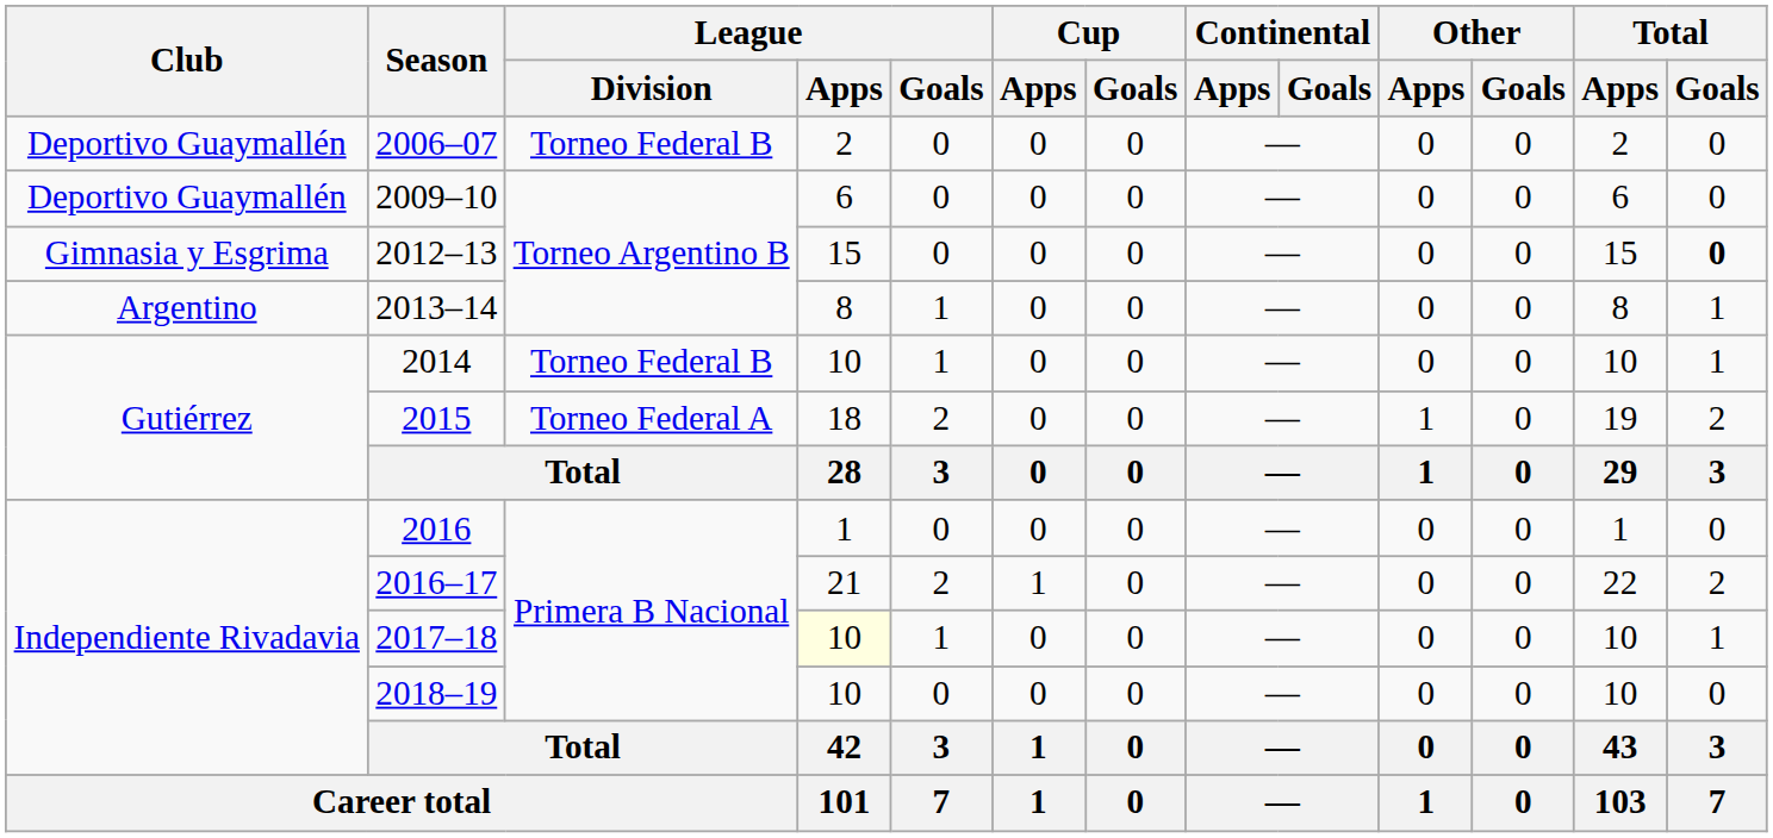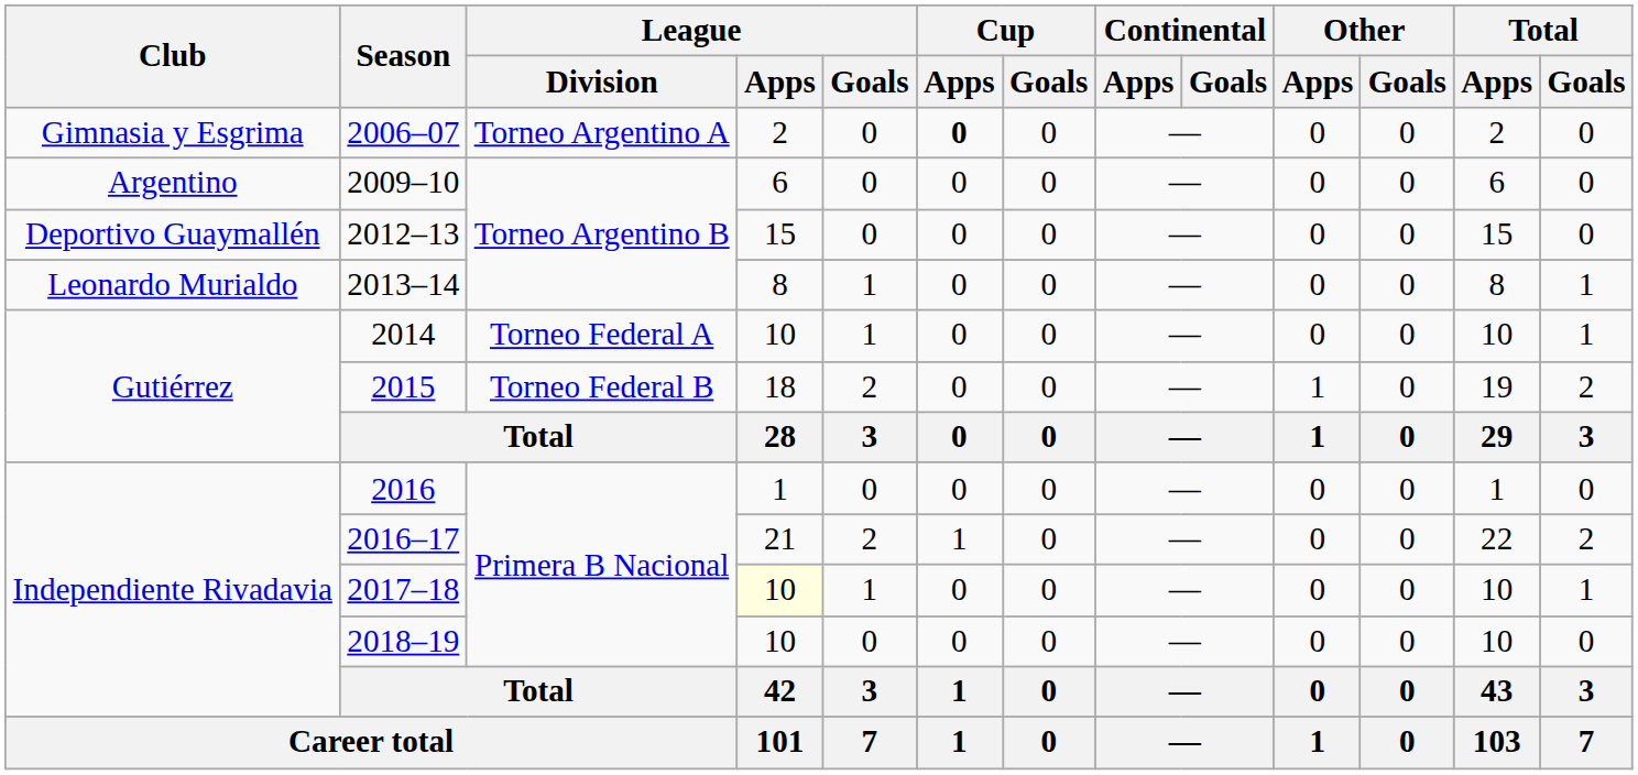 <table class="wikitable" style="text-align:center">
 <tr>
 <th rowspan="2">Club</th>
 <th rowspan="2">Season</th>
 <th colspan="3">League</th>
 <th colspan="2">Cup</th>
 <th colspan="2">Continental</th>
 <th colspan="2">Other</th>
 <th colspan="2">Total</th>
 </tr>
 <tr>
 <th>Division</th>
 <th>Apps</th>
 <th>Goals</th>
 <th>Apps</th>
 <th>Goals</th>
 <th>Apps</th>
 <th>Goals</th>
 <th>Apps</th>
 <th>Goals</th>
 <th>Apps</th>
 <th>Goals</th>
 </tr>
 <tr>
-<td rowspan="1"><a href='#'>Deportivo Guaymallén</a></td>
+<td rowspan="1"><a href='#'>Gimnasia y Esgrima</a></td>
 <td><a href='#'>2006–07</a></td>
-<td rowspan="1"><a href='#'>Torneo Federal B</a></td>
+<td rowspan="1"><a href='#'>Torneo Argentino A</a></td>
 <td>2</td>
 <td>0</td>
-<td>0</td>
+<td><strong>0</strong></td>
 <td>0</td>
 <td colspan="2">—</td>
 <td>0</td>
 <td>0</td>
 <td>2</td>
 <td>0</td>
 </tr>
 <tr>
-<td rowspan="1"><a href='#'>Deportivo Guaymallén</a></td>
+<td rowspan="1"><a href='#'>Argentino</a></td>
 <td>2009–10</td>
 <td rowspan="3"><a href='#'>Torneo Argentino B</a></td>
 <td>6</td>
 <td>0</td>
 <td>0</td>
 <td>0</td>
 <td colspan="2">—</td>
 <td>0</td>
 <td>0</td>
 <td>6</td>
 <td>0</td>
 </tr>
 <tr>
-<td rowspan="1"><a href='#'>Gimnasia y Esgrima</a></td>
+<td rowspan="1"><a href='#'>Deportivo Guaymallén</a></td>
 <td>2012–13</td>
 <td>15</td>
 <td>0</td>
 <td>0</td>
 <td>0</td>
 <td colspan="2">—</td>
 <td>0</td>
 <td>0</td>
 <td>15</td>
-<td><strong>0</strong></td>
+<td>0</td>
 </tr>
 <tr>
-<td rowspan="1"><a href='#'>Argentino</a></td>
+<td rowspan="1"><a href='#'>Leonardo Murialdo</a></td>
 <td>2013–14</td>
 <td>8</td>
 <td>1</td>
 <td>0</td>
 <td>0</td>
 <td colspan="2">—</td>
 <td>0</td>
 <td>0</td>
 <td>8</td>
 <td>1</td>
 </tr>
 <tr>
 <td rowspan="3"><a href='#'>Gutiérrez</a></td>
 <td>2014</td>
-<td rowspan="1"><a href='#'>Torneo Federal B</a></td>
+<td rowspan="1"><a href='#'>Torneo Federal A</a></td>
 <td>10</td>
 <td>1</td>
 <td>0</td>
 <td>0</td>
 <td colspan="2">—</td>
 <td>0</td>
 <td>0</td>
 <td>10</td>
 <td>1</td>
 </tr>
 <tr>
 <td><a href='#'>2015</a></td>
-<td rowspan="1"><a href='#'>Torneo Federal A</a></td>
+<td rowspan="1"><a href='#'>Torneo Federal B</a></td>
 <td>18</td>
 <td>2</td>
 <td>0</td>
 <td>0</td>
 <td colspan="2">—</td>
 <td>1</td>
 <td>0</td>
 <td>19</td>
 <td>2</td>
 </tr>
 <tr>
 <th colspan="2">Total</th>
 <th>28</th>
 <th>3</th>
 <th>0</th>
 <th>0</th>
 <th colspan="2">—</th>
 <th>1</th>
 <th>0</th>
 <th>29</th>
 <th>3</th>
 </tr>
 <tr>
 <td rowspan="5"><a href='#'>Independiente Rivadavia</a></td>
 <td><a href='#'>2016</a></td>
 <td rowspan="4"><a href='#'>Primera B Nacional</a></td>
 <td>1</td>
 <td>0</td>
 <td>0</td>
 <td>0</td>
 <td colspan="2">—</td>
 <td>0</td>
 <td>0</td>
 <td>1</td>
 <td>0</td>
 </tr>
 <tr>
 <td><a href='#'>2016–17</a></td>
 <td>21</td>
 <td>2</td>
 <td>1</td>
 <td>0</td>
 <td colspan="2">—</td>
 <td>0</td>
 <td>0</td>
 <td>22</td>
 <td>2</td>
 </tr>
 <tr>
 <td><a href='#'>2017–18</a></td>
 <td style="background: lightyellow;">10</td>
 <td>1</td>
 <td>0</td>
 <td>0</td>
 <td colspan="2">—</td>
 <td>0</td>
 <td>0</td>
 <td>10</td>
 <td>1</td>
 </tr>
 <tr>
 <td><a href='#'>2018–19</a></td>
 <td>10</td>
 <td>0</td>
 <td>0</td>
 <td>0</td>
 <td colspan="2">—</td>
 <td>0</td>
 <td>0</td>
 <td>10</td>
 <td>0</td>
 </tr>
 <tr>
 <th colspan="2">Total</th>
 <th>42</th>
 <th>3</th>
 <th>1</th>
 <th>0</th>
 <th colspan="2">—</th>
 <th>0</th>
 <th>0</th>
 <th>43</th>
 <th>3</th>
 </tr>
 <tr>
 <th colspan="3">Career total</th>
 <th>101</th>
 <th>7</th>
 <th>1</th>
 <th>0</th>
 <th colspan="2">—</th>
 <th>1</th>
 <th>0</th>
 <th>103</th>
 <th>7</th>
 </tr>
 </table>
